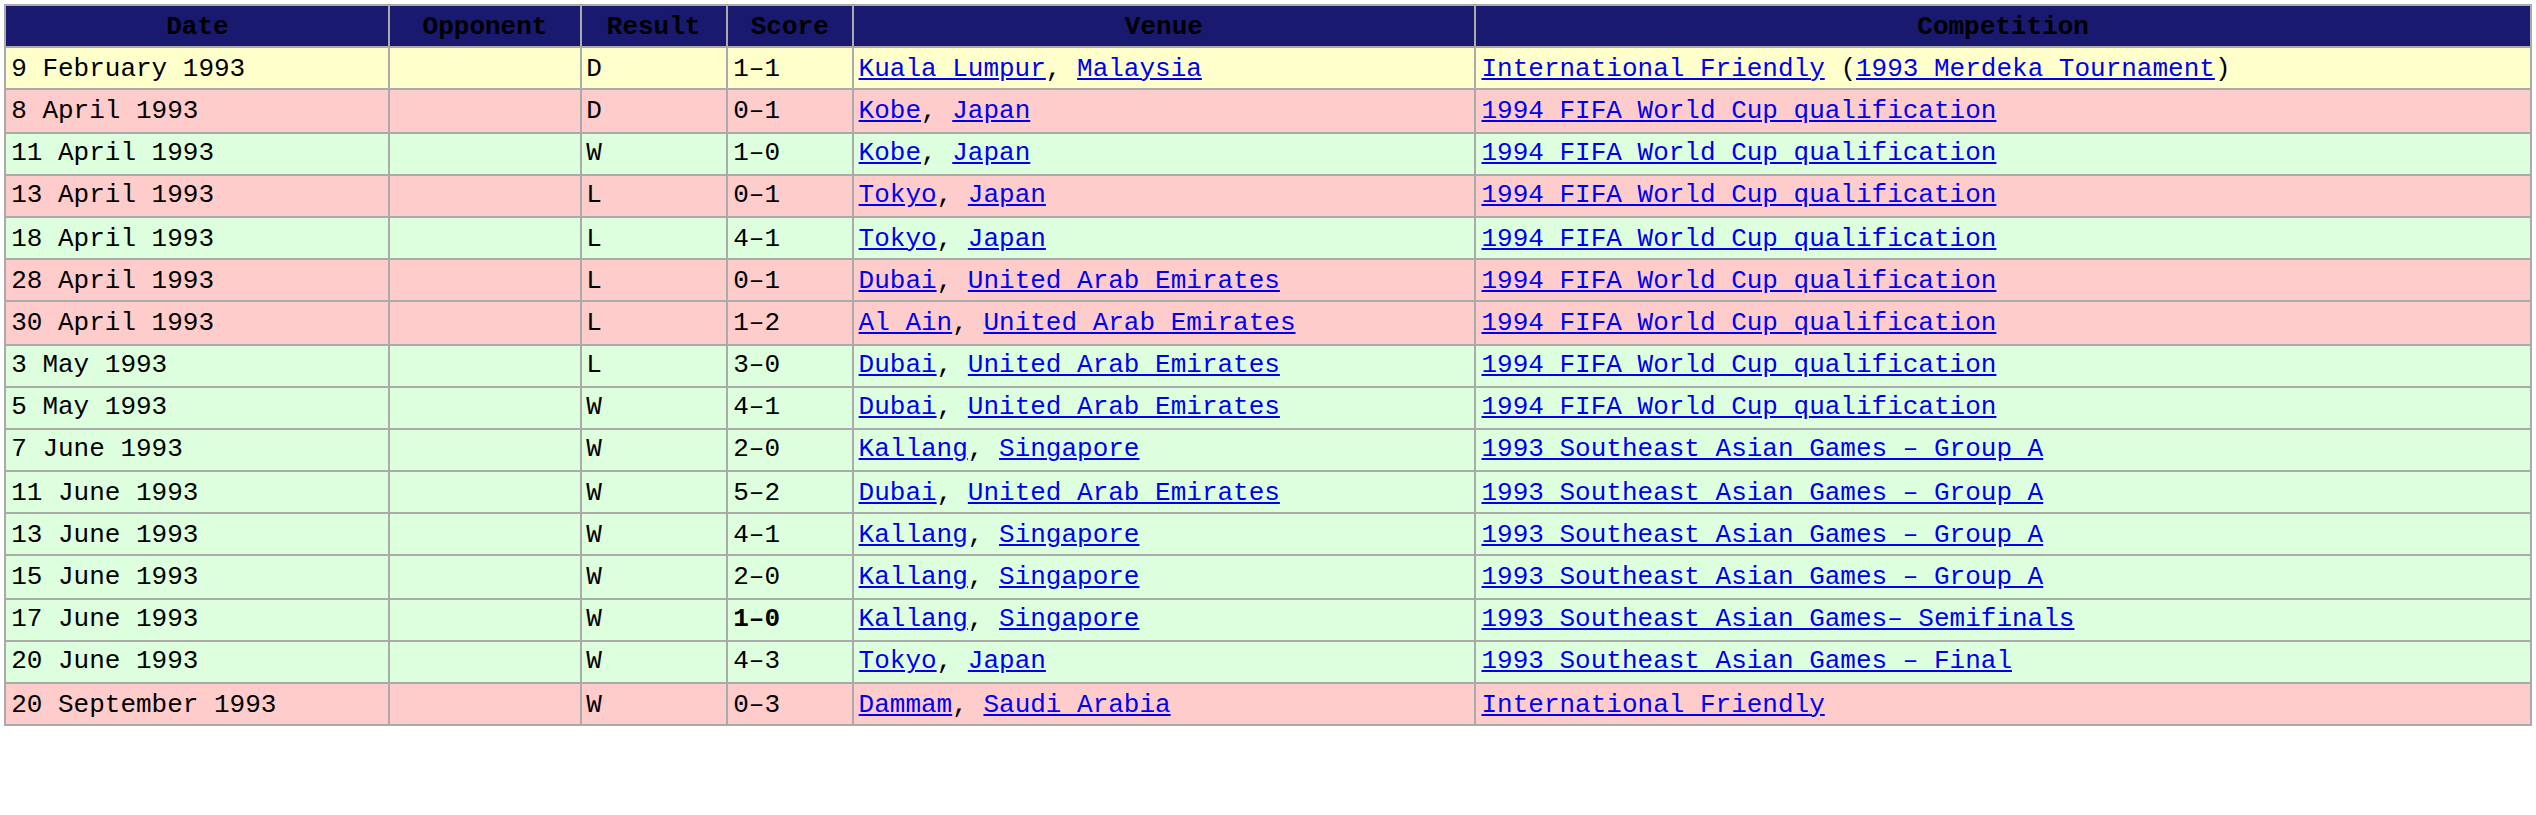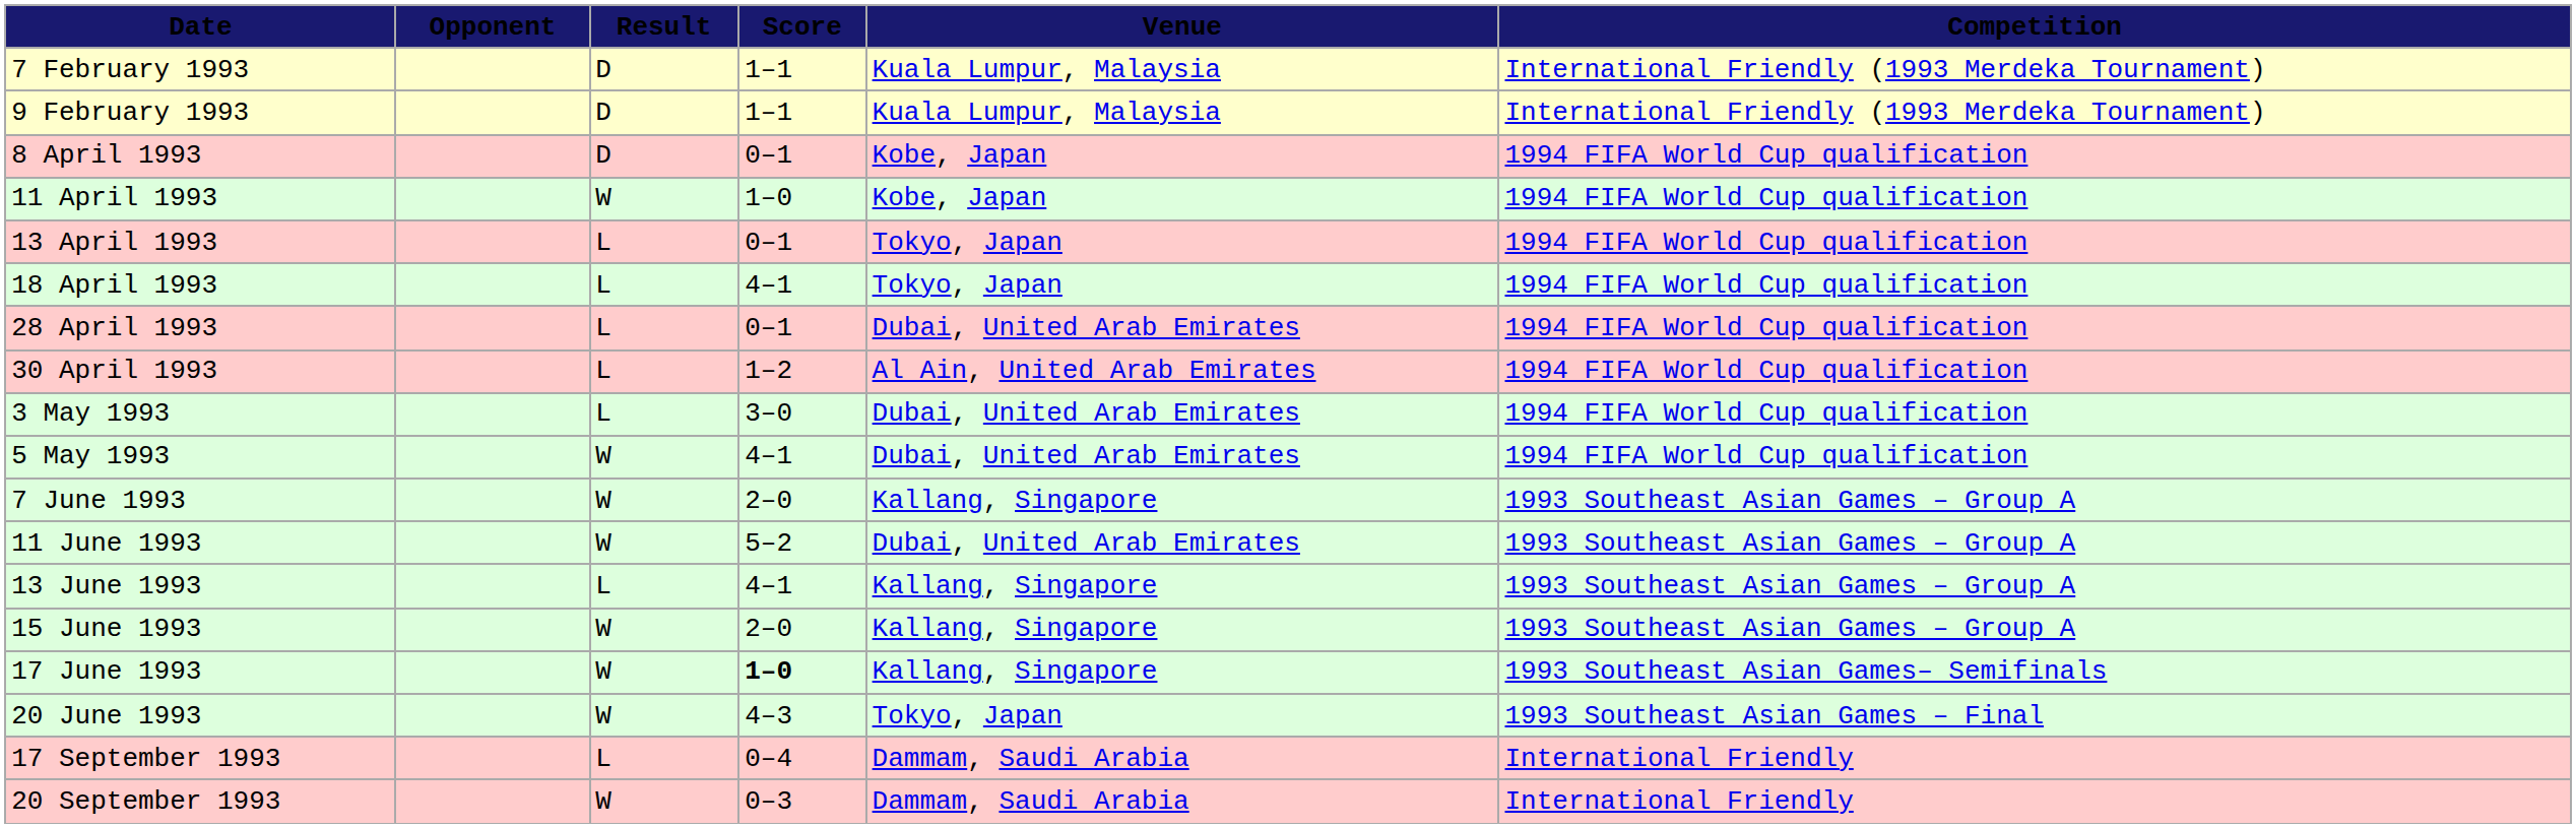 <table width=100% class="wikitable">
 <tr>
 <th style="background:#191970;"><span>Date</span></th>
 <th style="background:#191970;"><span>Opponent</span></th>
 <th style="background:#191970;"><span>Result</span></th>
 <th style="background:#191970;"><span>Score</span></th>
 <th style="background:#191970;"><span>Venue</span></th>
 <th style="background:#191970;"><span>Competition</span></th>
 </tr>
 <tr>
+</tr>
+<tr style="background:#ffc;">
+<td>7 February 1993</td>
+<td></td>
+<td>D</td>
+<td>1–1</td>
+<td> <a href='#'>Kuala Lumpur</a>, <a href='#'>Malaysia</a></td>
+<td><a href='#'>International Friendly</a> (<a href='#'>1993 Merdeka Tournament</a>)</td>
 </tr>
 <tr style="background:#ffc;">
 <td>9 February 1993</td>
 <td></td>
 <td>D</td>
 <td>1–1</td>
 <td> <a href='#'>Kuala Lumpur</a>, <a href='#'>Malaysia</a></td>
 <td><a href='#'>International Friendly</a> (<a href='#'>1993 Merdeka Tournament</a>)</td>
 </tr>
 <tr style="background:#fcc;">
 <td>8 April 1993</td>
 <td></td>
 <td>D</td>
 <td>0–1</td>
 <td> <a href='#'>Kobe</a>, <a href='#'>Japan</a></td>
 <td><a href='#'>1994 FIFA World Cup qualification</a></td>
 </tr>
 <tr style="background:#dfd;">
 <td>11 April 1993</td>
 <td></td>
 <td>W</td>
 <td>1–0</td>
 <td> <a href='#'>Kobe</a>, <a href='#'>Japan</a></td>
 <td><a href='#'>1994 FIFA World Cup qualification</a></td>
 </tr>
 <tr style="background:#fcc;">
 <td>13 April 1993</td>
 <td></td>
 <td>L</td>
 <td>0–1</td>
 <td> <a href='#'>Tokyo</a>, <a href='#'>Japan</a></td>
 <td><a href='#'>1994 FIFA World Cup qualification</a></td>
 </tr>
 <tr style="background:#dfd;">
 <td>18 April 1993</td>
 <td></td>
 <td>L</td>
 <td>4–1</td>
 <td> <a href='#'>Tokyo</a>, <a href='#'>Japan</a></td>
 <td><a href='#'>1994 FIFA World Cup qualification</a></td>
 </tr>
 <tr style="background:#fcc;">
 <td>28 April 1993</td>
 <td></td>
 <td>L</td>
 <td>0–1</td>
 <td> <a href='#'>Dubai</a>, <a href='#'>United Arab Emirates</a></td>
 <td><a href='#'>1994 FIFA World Cup qualification</a></td>
 </tr>
 <tr style="background:#fcc;">
 <td>30 April 1993</td>
 <td></td>
 <td>L</td>
 <td>1–2</td>
 <td> <a href='#'>Al Ain</a>, <a href='#'>United Arab Emirates</a></td>
 <td><a href='#'>1994 FIFA World Cup qualification</a></td>
 </tr>
 <tr style="background:#dfd;">
 <td>3 May 1993</td>
 <td></td>
 <td>L</td>
 <td>3–0</td>
 <td> <a href='#'>Dubai</a>, <a href='#'>United Arab Emirates</a></td>
 <td><a href='#'>1994 FIFA World Cup qualification</a></td>
 </tr>
 <tr style="background:#dfd;">
 <td>5 May 1993</td>
 <td></td>
 <td>W</td>
 <td>4–1</td>
 <td> <a href='#'>Dubai</a>, <a href='#'>United Arab Emirates</a></td>
 <td><a href='#'>1994 FIFA World Cup qualification</a></td>
 </tr>
 <tr style="background:#dfd;">
 <td>7 June 1993</td>
 <td></td>
 <td>W</td>
 <td>2–0</td>
 <td> <a href='#'>Kallang</a>, <a href='#'>Singapore</a></td>
 <td><a href='#'>1993 Southeast Asian Games – Group A</a></td>
 </tr>
 <tr style="background:#dfd;">
 <td>11 June 1993</td>
 <td></td>
 <td>W</td>
 <td>5–2</td>
 <td> <a href='#'>Dubai</a>, <a href='#'>United Arab Emirates</a></td>
 <td><a href='#'>1993 Southeast Asian Games – Group A</a></td>
 </tr>
 <tr style="background:#dfd;">
 <td>13 June 1993</td>
 <td></td>
-<td>W</td>
+<td>L</td>
 <td>4–1</td>
 <td> <a href='#'>Kallang</a>, <a href='#'>Singapore</a></td>
 <td><a href='#'>1993 Southeast Asian Games – Group A</a></td>
 </tr>
 <tr style="background:#dfd;">
 <td>15 June 1993</td>
 <td></td>
 <td>W</td>
 <td>2–0</td>
 <td> <a href='#'>Kallang</a>, <a href='#'>Singapore</a></td>
 <td><a href='#'>1993 Southeast Asian Games – Group A</a></td>
 </tr>
 <tr style="background:#dfd;">
 <td>17 June 1993</td>
 <td></td>
 <td>W</td>
 <td><strong>1–0</strong></td>
 <td> <a href='#'>Kallang</a>, <a href='#'>Singapore</a></td>
 <td><a href='#'>1993 Southeast Asian Games– Semifinals</a></td>
 </tr>
 <tr style="background:#dfd;">
 <td>20 June 1993</td>
 <td></td>
 <td>W</td>
 <td>4–3</td>
 <td> <a href='#'>Tokyo</a>, <a href='#'>Japan</a></td>
 <td><a href='#'>1993 Southeast Asian Games – Final</a></td>
 </tr>
 <tr style="background:#fcc;">
+<td>17 September 1993</td>
+<td></td>
+<td>L</td>
+<td>0–4</td>
+<td> <a href='#'>Dammam</a>, <a href='#'>Saudi Arabia</a></td>
+<td><a href='#'>International Friendly</a></td>
+</tr>
+<tr style="background:#fcc;">
 <td>20 September 1993</td>
 <td></td>
 <td>W</td>
 <td>0–3</td>
 <td> <a href='#'>Dammam</a>, <a href='#'>Saudi Arabia</a></td>
 <td><a href='#'>International Friendly</a></td>
 </tr>
 </table>
